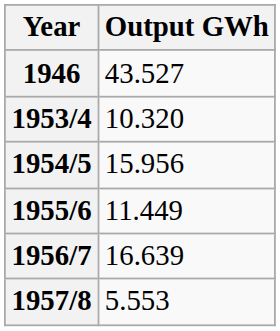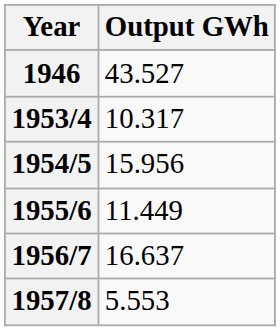 <table class="wikitable">
 <tr>
 <th>Year</th>
 <th>Output GWh</th>
 </tr>
 <tr>
 <th>1946</th>
 <td>43.527</td>
 </tr>
 <tr>
 <th>1953/4</th>
-<td>10.320</td>
+<td>10.317</td>
 </tr>
 <tr>
 <th>1954/5</th>
 <td>15.956</td>
 </tr>
 <tr>
 <th>1955/6</th>
 <td>11.449</td>
 </tr>
 <tr>
 <th>1956/7</th>
-<td>16.639</td>
+<td>16.637</td>
 </tr>
 <tr>
 <th>1957/8</th>
 <td>5.553</td>
 </tr>
 </table>
